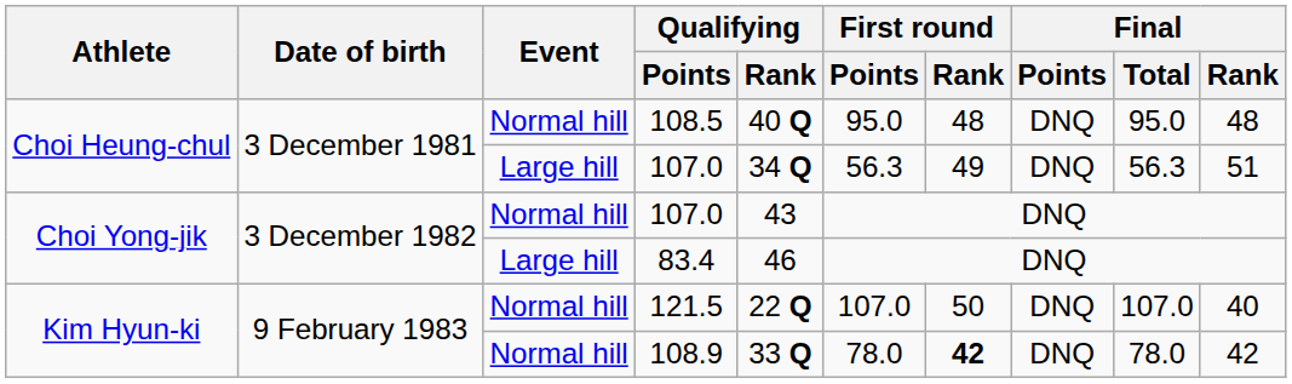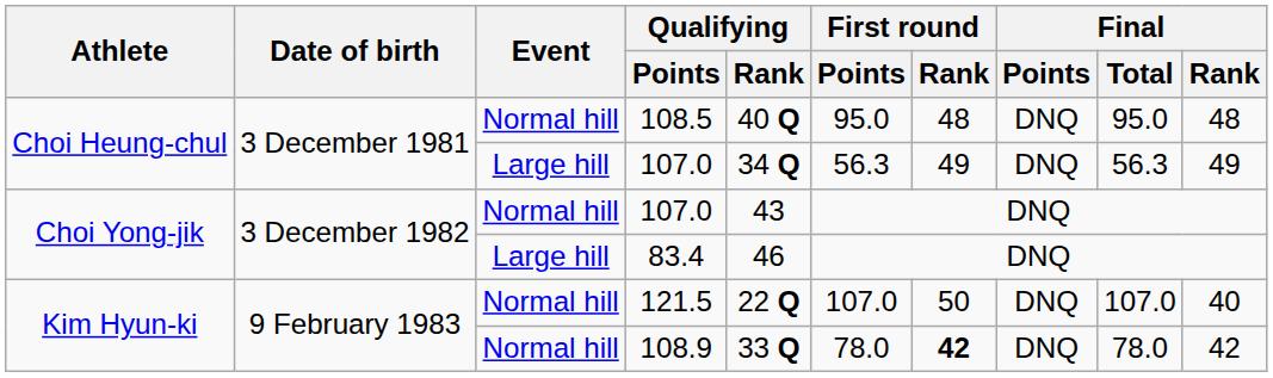 <table class="wikitable" style="text-align:center">
 <tr>
 <th rowspan="2">Athlete</th>
 <th rowspan="2">Date of birth</th>
 <th rowspan="2">Event</th>
 <th colspan="2">Qualifying</th>
 <th colspan="2">First round</th>
 <th colspan="3">Final</th>
 </tr>
 <tr>
 <th>Points</th>
 <th>Rank</th>
 <th>Points</th>
 <th>Rank</th>
 <th>Points</th>
 <th>Total</th>
 <th>Rank</th>
 </tr>
 <tr>
 <td rowspan=2><a href='#'>Choi Heung-chul</a></td>
 <td rowspan=2>3 December 1981</td>
 <td><a href='#'>Normal hill</a></td>
 <td>108.5</td>
 <td>40 <strong>Q</strong></td>
 <td>95.0</td>
 <td>48</td>
 <td>DNQ</td>
 <td>95.0</td>
 <td>48</td>
 </tr>
 <tr>
 <td><a href='#'>Large hill</a></td>
 <td>107.0</td>
 <td>34 <strong>Q</strong></td>
 <td>56.3</td>
 <td>49</td>
 <td>DNQ</td>
 <td>56.3</td>
-<td>51</td>
+<td>49</td>
 </tr>
 <tr>
 <td rowspan=2><a href='#'>Choi Yong-jik</a></td>
 <td rowspan=2>3 December 1982</td>
 <td><a href='#'>Normal hill</a></td>
 <td>107.0</td>
 <td>43</td>
 <td colspan=5>DNQ</td>
 </tr>
 <tr>
 <td><a href='#'>Large hill</a></td>
 <td>83.4</td>
 <td>46</td>
 <td colspan=5>DNQ</td>
 </tr>
 <tr>
 <td rowspan=2><a href='#'>Kim Hyun-ki</a></td>
 <td rowspan=2>9 February 1983</td>
 <td><a href='#'>Normal hill</a></td>
 <td>121.5</td>
 <td>22 <strong>Q</strong></td>
 <td>107.0</td>
 <td>50</td>
 <td>DNQ</td>
 <td>107.0</td>
 <td>40</td>
 </tr>
 <tr>
 <td><a href='#'>Normal hill</a></td>
 <td>108.9</td>
 <td>33 <strong>Q</strong></td>
 <td>78.0</td>
 <td><strong>42</strong></td>
 <td>DNQ</td>
 <td>78.0</td>
 <td>42</td>
 </tr>
 </table>
